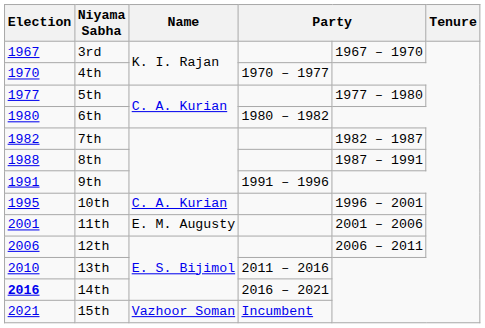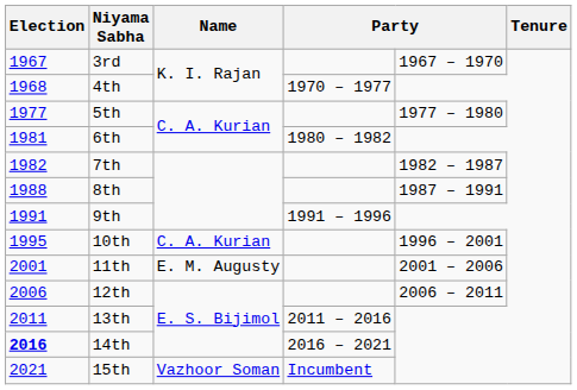 <table class="wikitable sortable">
 <tr>
 <th>Election</th>
 <th>Niyama<br>Sabha</th>
 <th>Name</th>
 <th colspan="2">Party</th>
 <th>Tenure</th>
 </tr>
 <tr>
 <td><a href='#'>1967</a></td>
 <td>3rd</td>
 <td rowspan="2">K. I. Rajan</td>
 <td></td>
 <td>1967 – 1970</td>
 </tr>
 <tr>
-<td><a href='#'>1970</a></td>
+<td><a href='#'>1968</a></td>
 <td>4th</td>
 <td>1970 – 1977</td>
 </tr>
 <tr>
 <td><a href='#'>1977</a></td>
 <td>5th</td>
 <td rowspan="2"><a href='#'>C. A. Kurian</a></td>
 <td></td>
 <td>1977 – 1980</td>
 </tr>
 <tr>
-<td><a href='#'>1980</a></td>
+<td><a href='#'>1981</a></td>
 <td>6th</td>
 <td>1980 – 1982</td>
 </tr>
 <tr>
 <td><a href='#'>1982</a></td>
 <td>7th</td>
 <td rowspan="3"></td>
 <td></td>
 <td>1982 – 1987</td>
 </tr>
 <tr>
 <td><a href='#'>1988</a></td>
 <td>8th</td>
 <td></td>
 <td>1987 – 1991</td>
 </tr>
 <tr>
 <td><a href='#'>1991</a></td>
 <td>9th</td>
 <td>1991 – 1996</td>
 </tr>
 <tr>
 <td><a href='#'>1995</a></td>
 <td>10th</td>
 <td><a href='#'>C. A. Kurian</a></td>
 <td></td>
 <td>1996 – 2001</td>
 </tr>
 <tr>
 <td><a href='#'>2001</a></td>
 <td>11th</td>
 <td>E. M. Augusty</td>
 <td></td>
 <td>2001 – 2006</td>
 </tr>
 <tr>
 <td><a href='#'>2006</a></td>
 <td>12th</td>
 <td rowspan="3"><a href='#'>E. S. Bijimol</a></td>
 <td></td>
 <td>2006 – 2011</td>
 </tr>
 <tr>
-<td><a href='#'>2010</a></td>
+<td><a href='#'>2011</a></td>
 <td>13th</td>
 <td>2011 – 2016</td>
 </tr>
 <tr>
 <td><strong><a href='#'>2016</a></strong></td>
 <td>14th</td>
 <td>2016 – 2021</td>
 </tr>
 <tr>
 <td><a href='#'>2021</a></td>
 <td>15th</td>
 <td><a href='#'>Vazhoor Soman</a></td>
 <td><a href='#'>Incumbent</a></td>
 </tr>
 </table>
